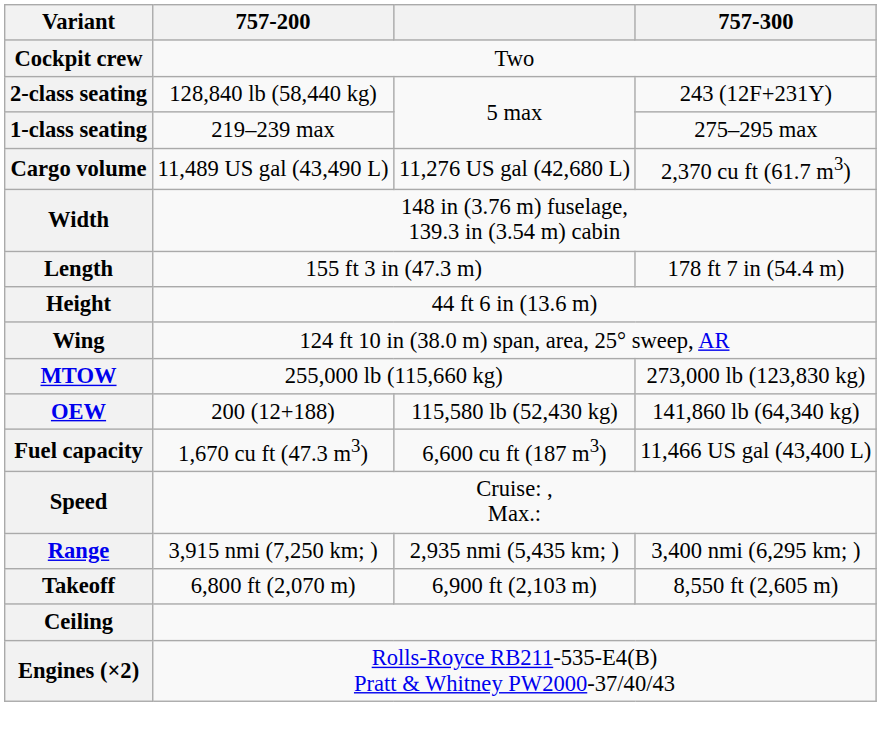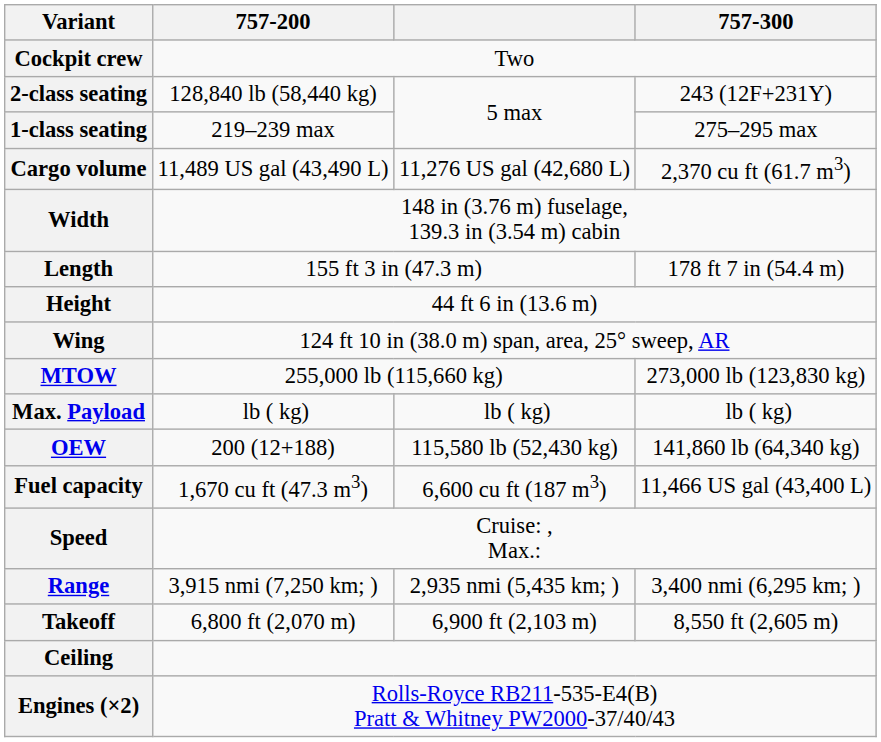 <table class="wikitable sortable sticky-header" style="text-align:center;">
 <tr>
 <th>Variant</th>
 <th>757-200</th>
 <th></th>
 <th>757-300</th>
 </tr>
 <tr>
 <th>Cockpit crew</th>
 <td colspan=3>Two</td>
 </tr>
 <tr>
 <th>2-class seating</th>
 <td>128,840 lb (58,440 kg)</td>
 <td rowspan="2">5 max</td>
 <td>243 (12F+231Y)</td>
 </tr>
 <tr>
 <th>1-class seating</th>
 <td>219–239 max</td>
 <td>275–295 max</td>
 </tr>
 <tr>
 <th>Cargo volume</th>
 <td>11,489 US gal (43,490 L)</td>
 <td>11,276 US gal (42,680 L)</td>
 <td>2,370 cu ft (61.7 m<sup>3</sup>)</td>
 </tr>
 <tr>
 <th>Width</th>
 <td colspan=3>148 in (3.76 m) fuselage,<br>139.3 in (3.54 m) cabin</td>
 </tr>
 <tr>
 <th>Length</th>
 <td colspan=2>155 ft 3 in (47.3 m)</td>
 <td>178 ft 7 in (54.4 m)</td>
 </tr>
 <tr>
 <th>Height</th>
 <td colspan=3>44 ft 6 in (13.6 m)</td>
 </tr>
 <tr>
 <th>Wing</th>
 <td colspan=3>124 ft 10 in (38.0 m) span,  area, 25° sweep,  <a href='#'>AR</a></td>
 </tr>
 <tr>
 <th><a href='#'>MTOW</a></th>
 <td colspan=2>255,000 lb (115,660 kg)</td>
 <td>273,000 lb (123,830 kg)</td>
 </tr>
 <tr>
+<th>Max. <a href='#'>Payload</a></th>
+<td> lb ( kg)</td>
+<td> lb ( kg)</td>
+<td> lb ( kg)</td>
+</tr>
+<tr>
 <th><a href='#'>OEW</a></th>
 <td>200 (12+188)</td>
 <td>115,580 lb (52,430 kg)</td>
 <td>141,860 lb (64,340 kg)</td>
 </tr>
 <tr>
 <th>Fuel capacity</th>
 <td>1,670 cu ft (47.3 m<sup>3</sup>)</td>
 <td>6,600 cu ft (187 m<sup>3</sup>)</td>
 <td>11,466 US gal (43,400 L)</td>
 </tr>
 <tr>
 <th>Speed</th>
 <td colspan=3>Cruise: ,<br>Max.: </td>
 </tr>
 <tr>
 <th><a href='#'>Range</a></th>
 <td>3,915 nmi (7,250 km; )</td>
 <td>2,935 nmi (5,435 km; )</td>
 <td>3,400 nmi (6,295 km; )</td>
 </tr>
 <tr>
 <th>Takeoff</th>
 <td>6,800 ft (2,070 m)</td>
 <td>6,900 ft (2,103 m)</td>
 <td>8,550 ft (2,605 m)</td>
 </tr>
 <tr>
 <th>Ceiling</th>
 <td colspan="3"></td>
 </tr>
 <tr>
 <th>Engines (×2)</th>
 <td colspan="3"> <a href='#'>Rolls-Royce RB211</a>-535-E4(B)<br> <a href='#'>Pratt & Whitney PW2000</a>-37/40/43</td>
 </tr>
 </table>
